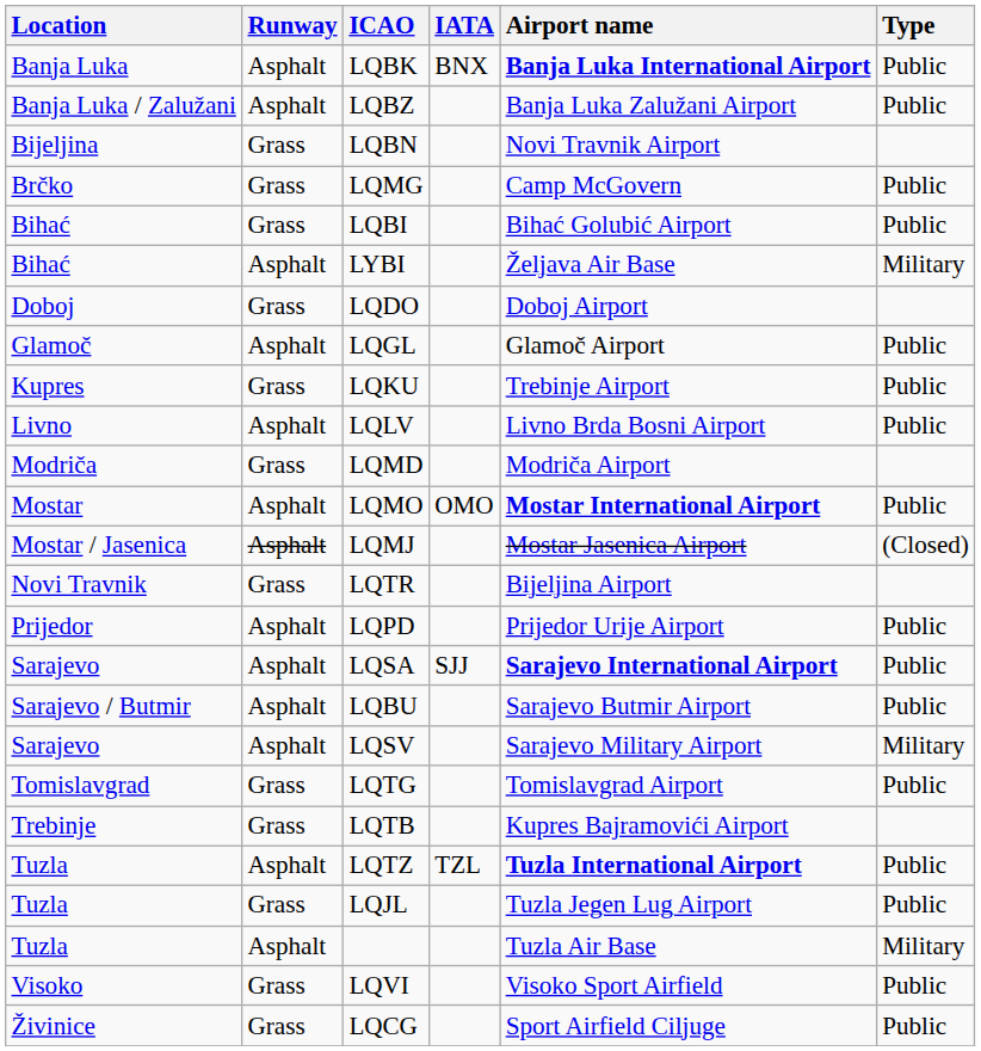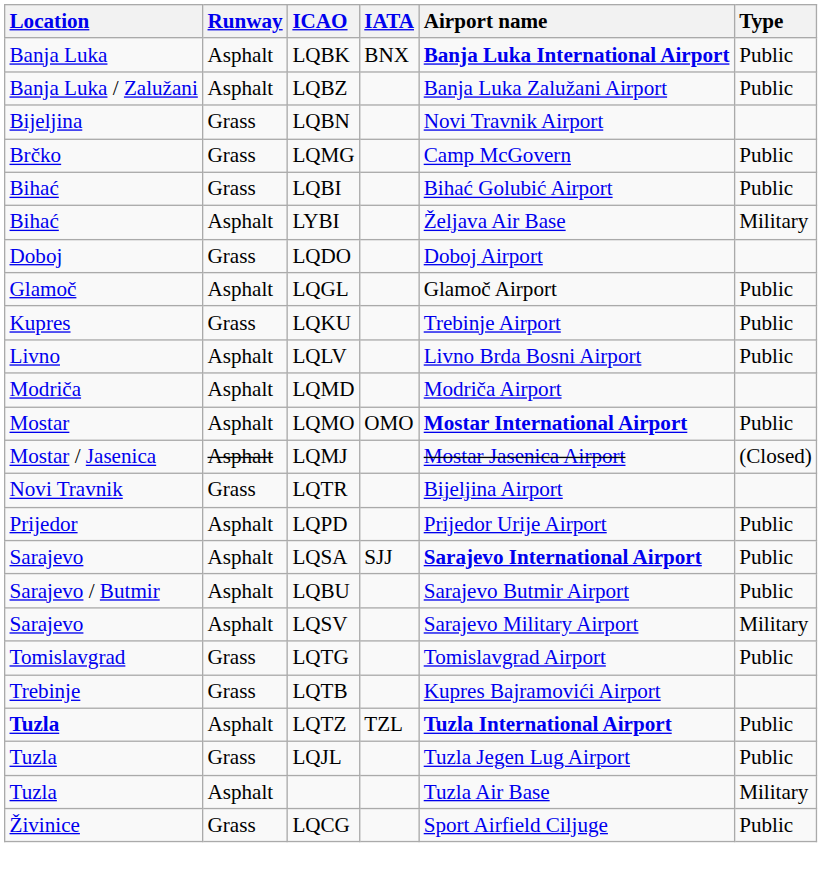 <table class="wikitable sortable">
 <tr valign=baseline>
 <th style="text-align:left;"><a href='#'>Location</a></th>
 <th style="text-align:left;"><a href='#'>Runway</a></th>
 <th style="text-align:left;"><a href='#'>ICAO</a></th>
 <th style="text-align:left;"><a href='#'>IATA</a></th>
 <th style="text-align:left;">Airport name</th>
 <th style="text-align:left;">Type</th>
 </tr>
 <tr valign="top">
 <td><a href='#'>Banja Luka</a></td>
 <td>Asphalt</td>
 <td>LQBK</td>
 <td>BNX</td>
 <td><strong><a href='#'>Banja Luka International Airport</a></strong></td>
 <td>Public</td>
 </tr>
 <tr valign="top">
 <td><a href='#'>Banja Luka</a> / <a href='#'>Zalužani</a></td>
 <td>Asphalt</td>
 <td>LQBZ</td>
 <td></td>
 <td><a href='#'>Banja Luka Zalužani Airport</a></td>
 <td>Public</td>
 </tr>
 <tr valign="top">
 <td><a href='#'>Bijeljina</a></td>
 <td>Grass</td>
 <td>LQBN</td>
 <td></td>
 <td><a href='#'>Novi Travnik Airport</a></td>
 <td></td>
 </tr>
 <tr valign=top>
 <td><a href='#'>Brčko</a></td>
 <td>Grass</td>
 <td>LQMG</td>
 <td></td>
 <td><a href='#'>Camp McGovern</a></td>
 <td>Public</td>
 </tr>
 <tr valign="top">
 <td><a href='#'>Bihać</a></td>
 <td>Grass</td>
 <td>LQBI</td>
 <td></td>
 <td><a href='#'>Bihać Golubić Airport</a></td>
 <td>Public</td>
 </tr>
 <tr valign="top">
 <td><a href='#'>Bihać</a></td>
 <td>Asphalt</td>
 <td>LYBI</td>
 <td></td>
 <td><a href='#'>Željava Air Base</a></td>
 <td>Military</td>
 </tr>
 <tr valign="top">
 <td><a href='#'>Doboj</a></td>
 <td>Grass</td>
 <td>LQDO</td>
 <td></td>
 <td><a href='#'>Doboj Airport</a></td>
 <td></td>
 </tr>
 <tr valign="top">
 <td><a href='#'>Glamoč</a></td>
 <td>Asphalt</td>
 <td>LQGL</td>
 <td></td>
 <td>Glamoč Airport</td>
 <td>Public</td>
 </tr>
 <tr valign="top">
 <td><a href='#'>Kupres</a></td>
 <td>Grass</td>
 <td>LQKU</td>
 <td></td>
 <td><a href='#'>Trebinje Airport</a></td>
 <td>Public</td>
 </tr>
 <tr valign="top">
 <td><a href='#'>Livno</a></td>
 <td>Asphalt</td>
 <td>LQLV</td>
 <td></td>
 <td><a href='#'>Livno Brda Bosni Airport</a></td>
 <td>Public</td>
 </tr>
 <tr valign="top">
 <td><a href='#'>Modriča</a></td>
-<td>Grass</td>
+<td>Asphalt</td>
 <td>LQMD</td>
 <td></td>
 <td><a href='#'>Modriča Airport</a></td>
 <td></td>
 </tr>
 <tr valign="top">
 <td><a href='#'>Mostar</a></td>
 <td>Asphalt</td>
 <td>LQMO</td>
 <td>OMO</td>
 <td><strong><a href='#'>Mostar International Airport</a></strong></td>
 <td>Public</td>
 </tr>
 <tr valign="top">
 <td><a href='#'>Mostar</a> / <a href='#'>Jasenica</a></td>
 <td><s>Asphalt</s></td>
 <td>LQMJ</td>
 <td></td>
 <td><s><a href='#'>Mostar Jasenica Airport</a></s></td>
 <td>(Closed)</td>
 </tr>
 <tr valign="top">
 <td><a href='#'>Novi Travnik</a></td>
 <td>Grass</td>
 <td>LQTR</td>
 <td></td>
 <td><a href='#'>Bijeljina Airport</a></td>
 <td></td>
 </tr>
 <tr valign="top">
 <td><a href='#'>Prijedor</a></td>
 <td>Asphalt</td>
 <td>LQPD</td>
 <td></td>
 <td><a href='#'>Prijedor Urije Airport</a></td>
 <td>Public</td>
 </tr>
 <tr valign="top">
 <td><a href='#'>Sarajevo</a></td>
 <td>Asphalt</td>
 <td>LQSA</td>
 <td>SJJ</td>
 <td><strong><a href='#'>Sarajevo International Airport</a></strong></td>
 <td>Public</td>
 </tr>
 <tr valign="top">
 <td><a href='#'>Sarajevo</a> / <a href='#'>Butmir</a></td>
 <td>Asphalt</td>
 <td>LQBU</td>
 <td></td>
 <td><a href='#'>Sarajevo Butmir Airport</a></td>
 <td>Public</td>
 </tr>
 <tr valign="top">
 <td><a href='#'>Sarajevo</a></td>
 <td>Asphalt</td>
 <td>LQSV</td>
 <td></td>
 <td><a href='#'>Sarajevo Military Airport</a></td>
 <td>Military</td>
 </tr>
 <tr valign="top">
 <td><a href='#'>Tomislavgrad</a></td>
 <td>Grass</td>
 <td>LQTG</td>
 <td></td>
 <td><a href='#'>Tomislavgrad Airport</a></td>
 <td>Public</td>
 </tr>
 <tr valign="top">
 <td><a href='#'>Trebinje</a></td>
 <td>Grass</td>
 <td>LQTB</td>
 <td></td>
 <td><a href='#'>Kupres Bajramovići Airport</a></td>
 <td></td>
 </tr>
 <tr valign="top">
-<td><a href='#'>Tuzla</a></td>
+<td><strong><a href='#'>Tuzla</a></strong></td>
 <td>Asphalt</td>
 <td>LQTZ</td>
 <td>TZL</td>
 <td><strong><a href='#'>Tuzla International Airport</a></strong></td>
 <td>Public</td>
 </tr>
 <tr valign="top">
 <td><a href='#'>Tuzla</a></td>
 <td>Grass</td>
 <td>LQJL</td>
 <td></td>
 <td><a href='#'>Tuzla Jegen Lug Airport</a></td>
 <td>Public</td>
 </tr>
 <tr valign="top">
 <td><a href='#'>Tuzla</a></td>
 <td>Asphalt</td>
 <td></td>
 <td></td>
 <td><a href='#'>Tuzla Air Base</a></td>
 <td>Military</td>
 </tr>
 <tr valign="top">
-<td><a href='#'>Visoko</a></td>
-<td>Grass</td>
-<td>LQVI</td>
-<td></td>
-<td><a href='#'>Visoko Sport Airfield</a></td>
-<td>Public</td>
-</tr>
-<tr valign="top">
 <td><a href='#'>Živinice</a></td>
 <td>Grass</td>
 <td>LQCG</td>
 <td></td>
 <td><a href='#'>Sport Airfield Ciljuge</a></td>
 <td>Public</td>
 </tr>
 </table>
